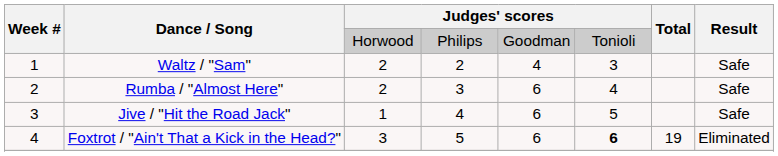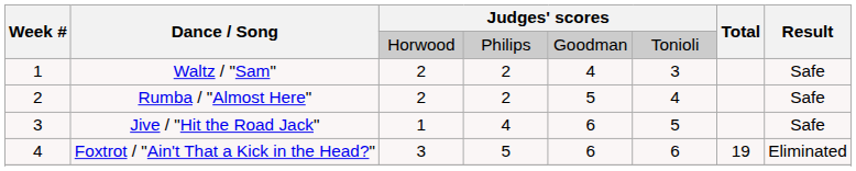 <table class="wikitable collapsible collapsed">
 <tr style="text-align:Center; background:#ccc;">
 <th rowspan="2">Week #</th>
 <th rowspan="2">Dance / Song</th>
 <th colspan="4">Judges' scores</th>
 <th rowspan="2">Total</th>
 <th rowspan="2">Result</th>
 </tr>
 <tr style="text-align:center; background:#ccc;">
 <td style="width:10%; ">Horwood</td>
 <td style="width:10%; ">Philips</td>
 <td style="width:10%; ">Goodman</td>
 <td style="width:10%; ">Tonioli</td>
 </tr>
 <tr style="text-align: center; background:#faf6f6;">
 <td>1</td>
 <td><a href='#'>Waltz</a> / "<a href='#'>Sam</a>"</td>
 <td>2</td>
 <td>2</td>
 <td>4</td>
 <td>3</td>
 <td></td>
 <td>Safe</td>
 </tr>
 <tr style="text-align: center; background:#faf6f6;">
 <td>2</td>
 <td><a href='#'>Rumba</a> / "<a href='#'>Almost Here</a>"</td>
 <td>2</td>
-<td>3</td>
-<td>6</td>
+<td>2</td>
+<td>5</td>
 <td>4</td>
 <td></td>
 <td>Safe</td>
 </tr>
 <tr style="text-align: center; background:#faf6f6;">
 <td>3</td>
 <td><a href='#'>Jive</a> / "<a href='#'>Hit the Road Jack</a>"</td>
 <td>1</td>
 <td>4</td>
 <td>6</td>
 <td>5</td>
 <td></td>
 <td>Safe</td>
 </tr>
 <tr style="text-align: center; background:#faf6f6;">
 <td>4</td>
 <td><a href='#'>Foxtrot</a> / "<a href='#'>Ain't That a Kick in the Head?</a>"</td>
 <td>3</td>
 <td>5</td>
 <td>6</td>
-<td><strong>6</strong></td>
+<td>6</td>
 <td>19</td>
 <td>Eliminated</td>
 </tr>
 <tr style="text-align: center; background:#faf6f6;">
 </tr>
 <tr>
 </tr>
 </table>
